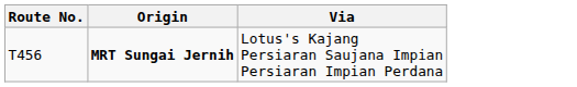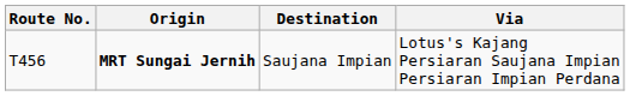 <table class="wikitable">
 <tr>
 <th>Route No.</th>
 <th>Origin</th>
+<th>Destination</th>
 <th>Via</th>
 </tr>
 <tr>
 <td>T456</td>
 <td> <strong>MRT Sungai Jernih</strong></td>
+<td>Saujana Impian</td>
 <td>Lotus's Kajang<br>Persiaran Saujana Impian<br>Persiaran Impian Perdana</td>
 </tr>
 </table>
